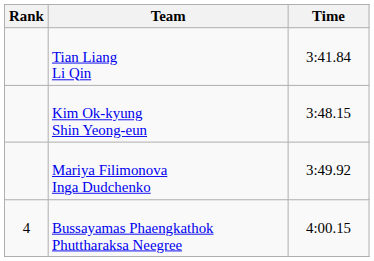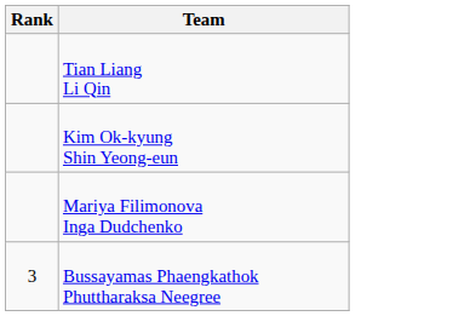 <table class=wikitable style="text-align:center">
 <tr>
 <th width=40>Rank</th>
 <th width=250>Team</th>
-<th width=80>Time</th>
 </tr>
 <tr>
 <td></td>
 <td align=left><br><a href='#'>Tian Liang</a><br><a href='#'>Li Qin</a></td>
-<td>3:41.84</td>
 </tr>
 <tr>
 <td></td>
 <td align=left><br><a href='#'>Kim Ok-kyung</a><br><a href='#'>Shin Yeong-eun</a></td>
-<td>3:48.15</td>
 </tr>
 <tr>
 <td></td>
 <td align=left><br><a href='#'>Mariya Filimonova</a><br><a href='#'>Inga Dudchenko</a></td>
-<td>3:49.92</td>
 </tr>
 <tr>
-<td>4</td>
+<td>3</td>
 <td align=left><br><a href='#'>Bussayamas Phaengkathok</a><br><a href='#'>Phuttharaksa Neegree</a></td>
-<td>4:00.15</td>
 </tr>
 </table>
